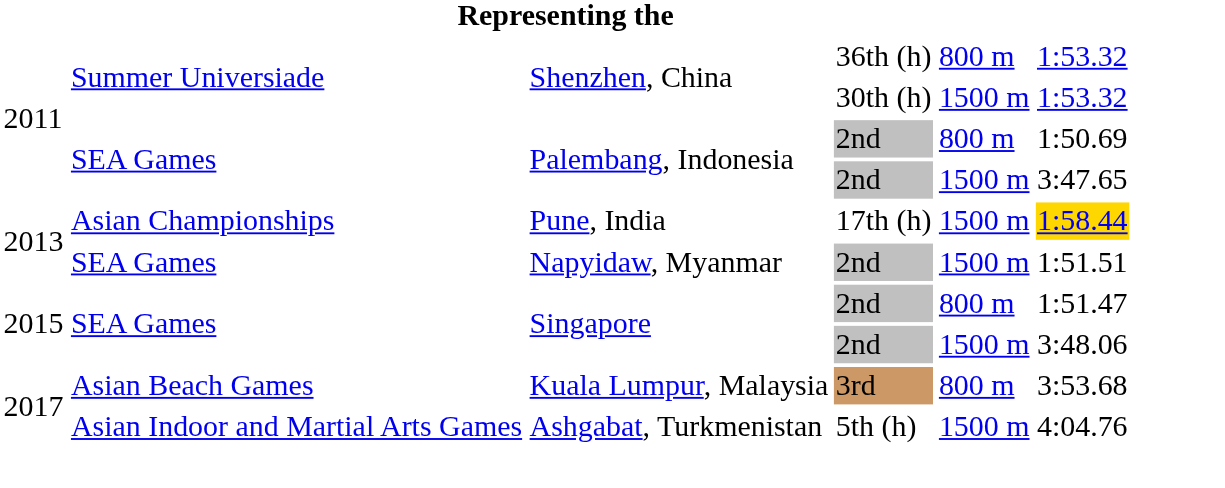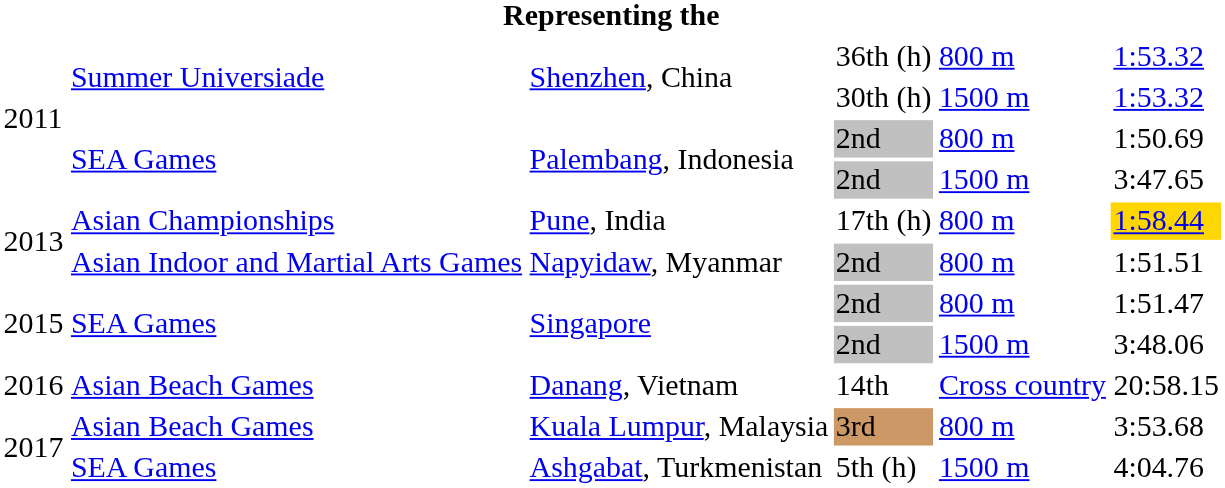 <table>
 <tr>
 <th colspan="6">Representing the </th>
 </tr>
 <tr>
 <td rowspan=4>2011</td>
 <td rowspan=2><a href='#'>Summer Universiade</a></td>
 <td rowspan=2><a href='#'>Shenzhen</a>, China</td>
 <td>36th (h)</td>
 <td><a href='#'>800 m</a></td>
 <td><a href='#'>1:53.32</a></td>
 </tr>
 <tr>
 <td>30th (h)</td>
 <td><a href='#'>1500 m</a></td>
 <td><a href='#'>1:53.32</a></td>
 </tr>
 <tr>
 <td rowspan=2><a href='#'>SEA Games</a></td>
 <td rowspan=2><a href='#'>Palembang</a>, Indonesia</td>
 <td bgcolor=silver>2nd</td>
 <td><a href='#'>800 m</a></td>
 <td>1:50.69</td>
 </tr>
 <tr>
 <td bgcolor=silver>2nd</td>
 <td><a href='#'>1500 m</a></td>
 <td>3:47.65</td>
 </tr>
 <tr>
 <td rowspan=2>2013</td>
 <td><a href='#'>Asian Championships</a></td>
 <td><a href='#'>Pune</a>, India</td>
 <td>17th (h)</td>
-<td><a href='#'>1500 m</a></td>
+<td><a href='#'>800 m</a></td>
 <td style="background: gold;"><a href='#'>1:58.44</a></td>
 </tr>
 <tr>
-<td><a href='#'>SEA Games</a></td>
+<td><a href='#'>Asian Indoor and Martial Arts Games</a></td>
 <td><a href='#'>Napyidaw</a>, Myanmar</td>
 <td bgcolor=silver>2nd</td>
-<td><a href='#'>1500 m</a></td>
+<td><a href='#'>800 m</a></td>
 <td>1:51.51</td>
 </tr>
 <tr>
 <td rowspan=2>2015</td>
 <td rowspan=2><a href='#'>SEA Games</a></td>
 <td rowspan=2><a href='#'>Singapore</a></td>
 <td bgcolor=silver>2nd</td>
 <td><a href='#'>800 m</a></td>
 <td>1:51.47</td>
 </tr>
 <tr>
 <td bgcolor=silver>2nd</td>
 <td><a href='#'>1500 m</a></td>
 <td>3:48.06</td>
 </tr>
 <tr>
+<td>2016</td>
+<td><a href='#'>Asian Beach Games</a></td>
+<td><a href='#'>Danang</a>, Vietnam</td>
+<td>14th</td>
+<td><a href='#'>Cross country</a></td>
+<td>20:58.15</td>
+</tr>
+<tr>
 <td rowspan=2>2017</td>
 <td><a href='#'>Asian Beach Games</a></td>
 <td><a href='#'>Kuala Lumpur</a>, Malaysia</td>
 <td bgcolor=cc9966>3rd</td>
 <td><a href='#'>800 m</a></td>
 <td>3:53.68</td>
 </tr>
 <tr>
-<td><a href='#'>Asian Indoor and Martial Arts Games</a></td>
+<td><a href='#'>SEA Games</a></td>
 <td><a href='#'>Ashgabat</a>, Turkmenistan</td>
 <td>5th (h)</td>
 <td><a href='#'>1500 m</a></td>
 <td>4:04.76</td>
 </tr>
 <tr>
 </tr>
 </table>
